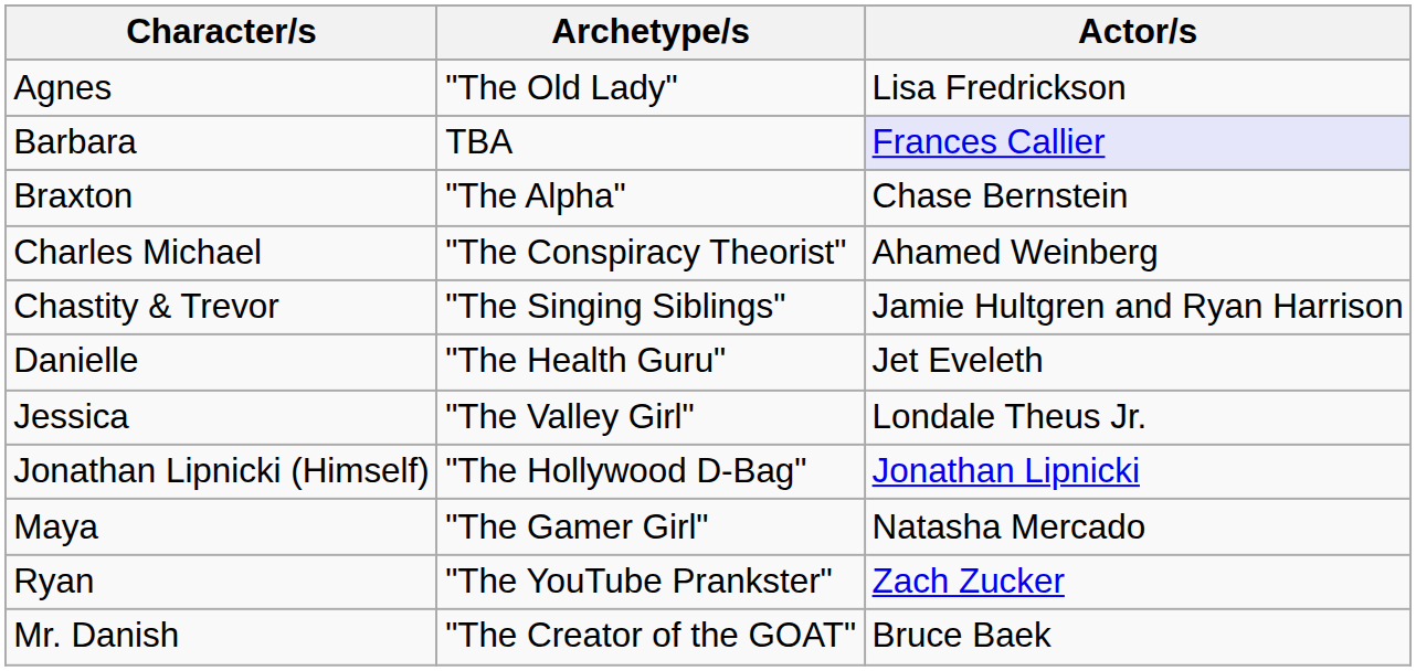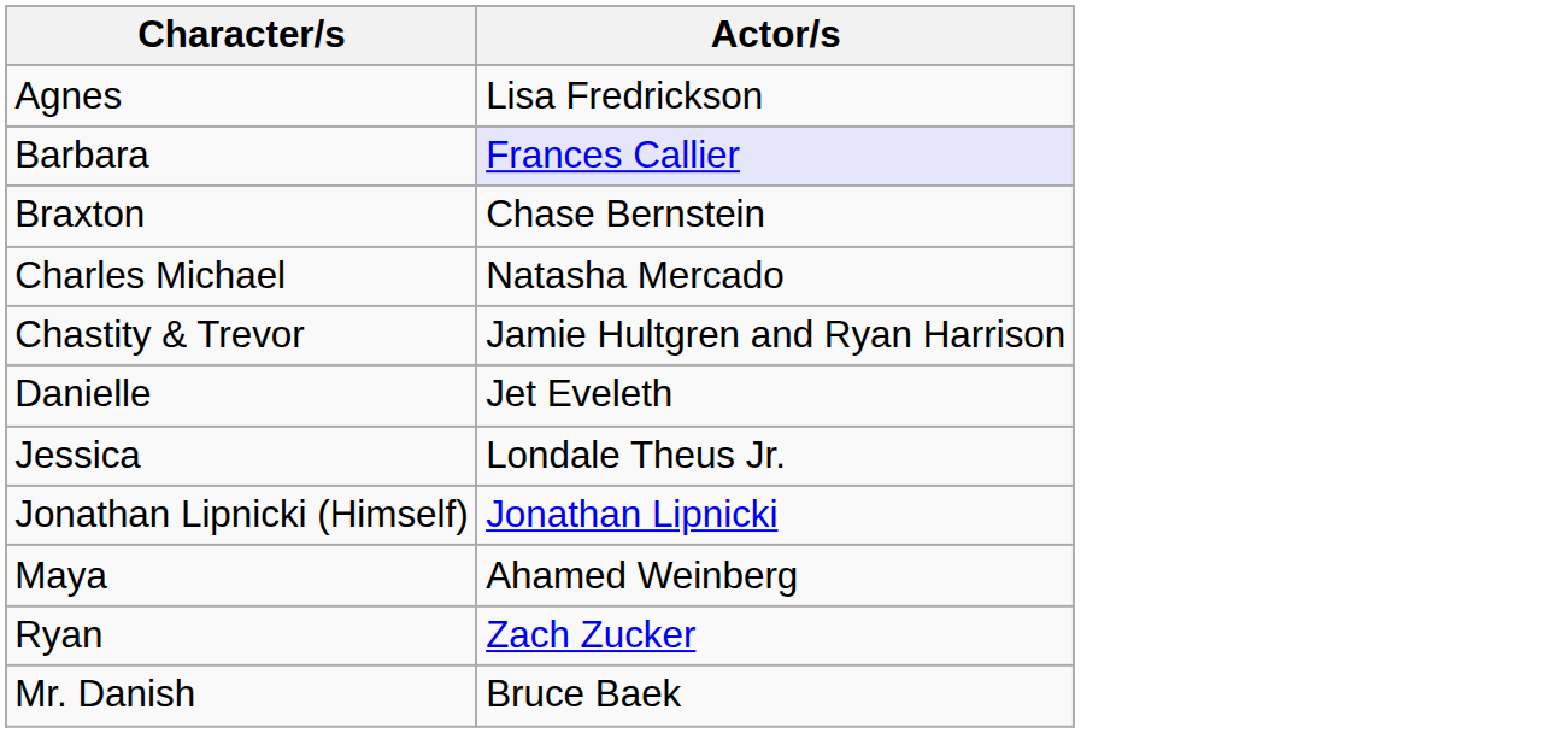 <table class="wikitable sortable">
 <tr>
 <th scope="col">Character/s</th>
-<th scope="col">Archetype/s</th>
 <th scope="col">Actor/s</th>
 </tr>
 <tr>
 <td>Agnes</td>
-<td>"The Old Lady"</td>
 <td>Lisa Fredrickson</td>
 </tr>
 <tr>
 <td>Barbara</td>
-<td>TBA</td>
 <td style="background: lavender;"><a href='#'>Frances Callier</a></td>
 </tr>
 <tr>
 <td>Braxton</td>
-<td>"The Alpha"</td>
 <td>Chase Bernstein</td>
 </tr>
 <tr>
 <td>Charles Michael</td>
-<td>"The Conspiracy Theorist"</td>
-<td>Ahamed Weinberg</td>
+<td>Natasha Mercado</td>
 </tr>
 <tr>
 <td>Chastity & Trevor</td>
-<td>"The Singing Siblings"</td>
 <td>Jamie Hultgren and Ryan Harrison</td>
 </tr>
 <tr>
 <td>Danielle</td>
-<td>"The Health Guru"</td>
 <td>Jet Eveleth</td>
 </tr>
 <tr>
 <td>Jessica</td>
-<td>"The Valley Girl"</td>
 <td>Londale Theus Jr.</td>
 </tr>
 <tr>
 <td>Jonathan Lipnicki (Himself)</td>
-<td>"The Hollywood D-Bag"</td>
 <td><a href='#'>Jonathan Lipnicki</a></td>
 </tr>
 <tr>
 <td>Maya</td>
-<td>"The Gamer Girl"</td>
-<td>Natasha Mercado</td>
+<td>Ahamed Weinberg</td>
 </tr>
 <tr>
 <td>Ryan</td>
-<td>"The YouTube Prankster"</td>
 <td><a href='#'>Zach Zucker</a></td>
 </tr>
 <tr>
 <td>Mr. Danish</td>
-<td>"The Creator of the GOAT"</td>
 <td>Bruce Baek</td>
 </tr>
 </table>
